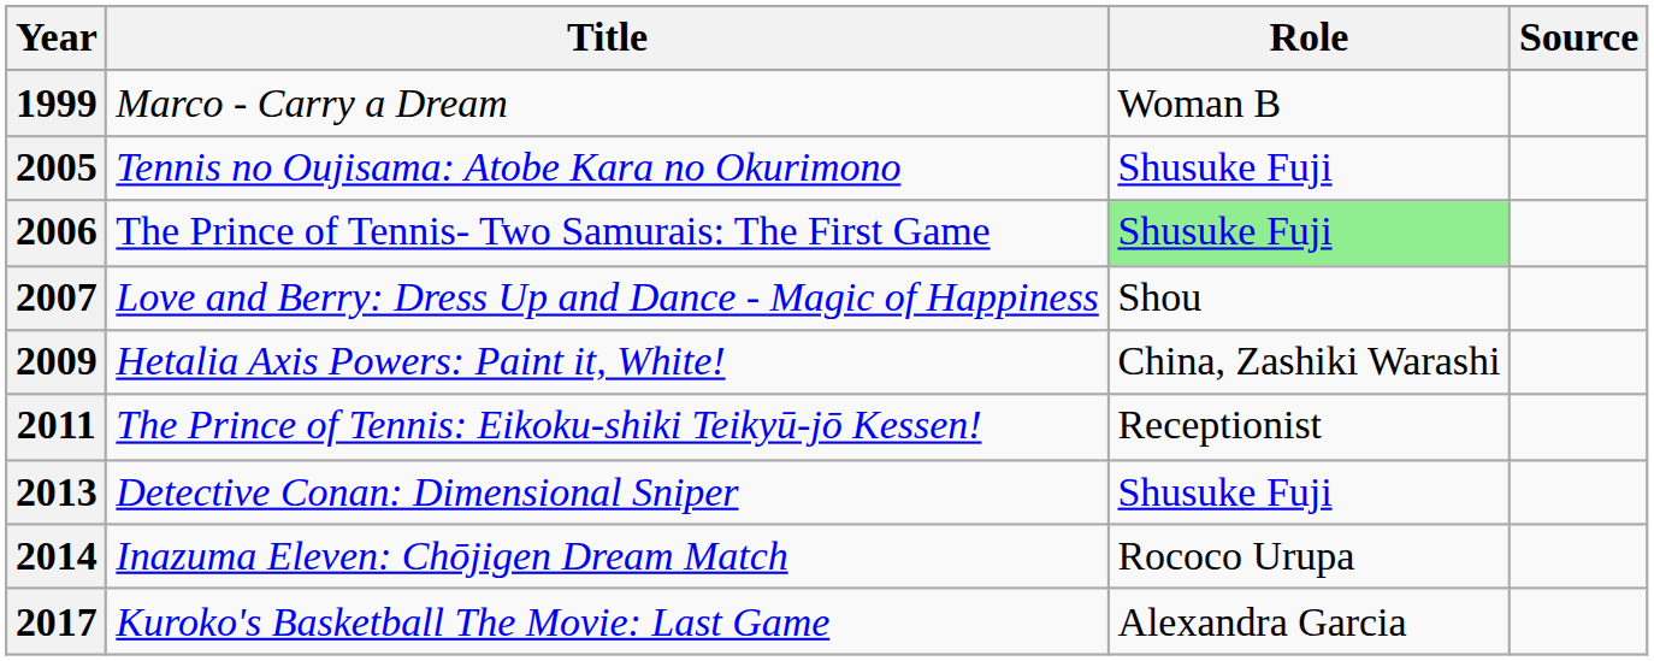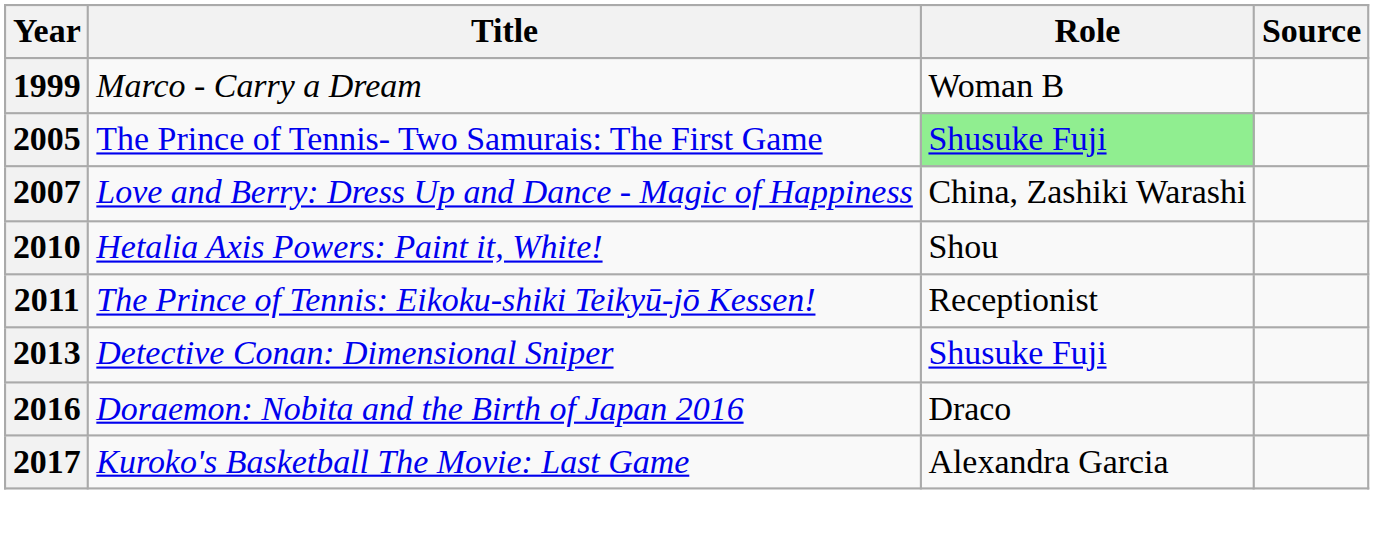 <table class="wikitable">
 <tr>
 <th>Year</th>
 <th>Title</th>
 <th>Role</th>
 <th>Source</th>
 </tr>
 <tr>
 <th>1999</th>
 <td><em>Marco - Carry a Dream</em></td>
 <td>Woman B</td>
 <td></td>
 </tr>
 <tr>
 <th>2005</th>
-<td><a href='#'><em>Tennis no Oujisama: Atobe Kara no Okurimono</em></a></td>
-<td><a href='#'>Shusuke Fuji</a></td>
-<td></td>
-</tr>
-<tr>
-<th>2006</th>
 <td><a href='#'>The Prince of Tennis- Two Samurais: The First Game</a></td>
 <td style="background: lightgreen;"><a href='#'>Shusuke Fuji</a></td>
 <td></td>
 </tr>
 <tr>
 <th>2007</th>
 <td><a href='#'><em>Love and Berry: Dress Up and Dance - Magic of Happiness</em></a></td>
-<td>Shou</td>
+<td>China, Zashiki Warashi</td>
 <td></td>
 </tr>
 <tr>
-<th>2009</th>
+<th>2010</th>
 <td><em><a href='#'>Hetalia Axis Powers: Paint it, White!</a></em></td>
-<td>China, Zashiki Warashi</td>
+<td>Shou</td>
 <td></td>
 </tr>
 <tr>
 <th>2011</th>
 <td><a href='#'><em>The Prince of Tennis: Eikoku-shiki Teikyū-jō Kessen!</em></a></td>
 <td>Receptionist</td>
 <td></td>
 </tr>
 <tr>
 <th>2013</th>
 <td><em><a href='#'>Detective Conan: Dimensional Sniper</a></em></td>
 <td><a href='#'>Shusuke Fuji</a></td>
 <td></td>
 </tr>
 <tr>
-<th>2014</th>
-<td><a href='#'><em>Inazuma Eleven: Chōjigen Dream Match</em></a></td>
-<td>Rococo Urupa</td>
+<th>2016</th>
+<td><em><a href='#'>Doraemon: Nobita and the Birth of Japan 2016</a></em></td>
+<td>Draco</td>
 <td></td>
 </tr>
 <tr>
 <th>2017</th>
 <td><em><a href='#'>Kuroko's Basketball The Movie: Last Game</a></em></td>
 <td>Alexandra Garcia</td>
 <td></td>
 </tr>
 </table>
